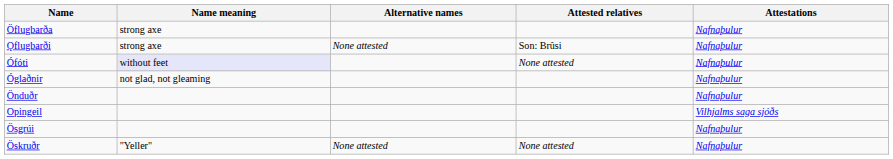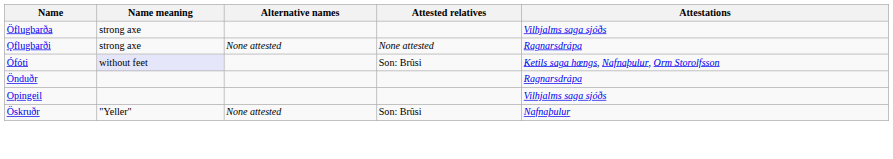 <table class="wikitable sortable" style="font-size: 90%; width: 100%">
 <tr>
 <th>Name</th>
 <th>Name meaning</th>
 <th>Alternative names</th>
 <th>Attested relatives</th>
 <th>Attestations</th>
 </tr>
 <tr>
 <td><a href='#'>Öflugbarða</a></td>
 <td>strong axe</td>
 <td></td>
 <td></td>
-<td><em><a href='#'>Nafnaþulur</a></em></td>
+<td><em><a href='#'>Vilhjalms saga sjóðs</a></em></td>
 </tr>
 <tr>
 <td><a href='#'>Ǫflugbarði</a></td>
 <td>strong axe</td>
 <td><em>None attested</em></td>
-<td>Son: Brûsi</td>
-<td><em><a href='#'>Nafnaþulur</a></em></td>
+<td><em>None attested</em></td>
+<td><em><a href='#'>Ragnarsdrápa</a></em></td>
 </tr>
 <tr>
 <td><a href='#'>Ófóti</a></td>
 <td style="background: lavender;">without feet</td>
 <td></td>
-<td><em>None attested</em></td>
-<td><em><a href='#'>Nafnaþulur</a></em></td>
-</tr>
-<tr>
-<td><a href='#'>Óglaðnir</a></td>
-<td>not glad, not gleaming</td>
-<td></td>
-<td></td>
-<td><em><a href='#'>Nafnaþulur</a></em></td>
+<td>Son: Brûsi</td>
+<td><em><a href='#'>Ketils saga hœngs</a></em>, <em><a href='#'>Nafnaþulur</a></em>, <em><a href='#'>Orm Storolfsson</a></em></td>
 </tr>
 <tr>
 <td><a href='#'>Önduðr</a></td>
 <td></td>
 <td></td>
 <td></td>
-<td><em><a href='#'>Nafnaþulur</a></em></td>
+<td><em><a href='#'>Ragnarsdrápa</a></em></td>
 </tr>
 <tr>
 <td><a href='#'>Opingeil</a></td>
 <td></td>
 <td></td>
 <td></td>
 <td><em><a href='#'>Vilhjalms saga sjóðs</a></em></td>
 </tr>
 <tr>
-<td><a href='#'>Ösgrúi</a></td>
-<td></td>
-<td></td>
-<td></td>
-<td><em><a href='#'>Nafnaþulur</a></em></td>
-</tr>
-<tr>
 <td><a href='#'>Öskruðr</a></td>
 <td>"Yeller"</td>
 <td><em>None attested</em></td>
-<td><em>None attested</em></td>
+<td>Son: Brûsi</td>
 <td><em><a href='#'>Nafnaþulur</a></em></td>
 </tr>
 </table>
